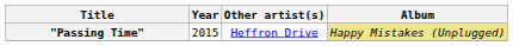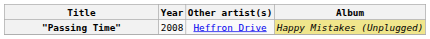 <table class="wikitable plainrowheaders" style="text-align:center">
 <tr>
 <th scope="col" style="width:16em;">Title</th>
 <th scope="col">Year</th>
 <th scope="col">Other artist(s)</th>
 <th scope="col">Album</th>
 </tr>
 <tr>
 <th scope="row">"Passing Time"</th>
-<td>2015</td>
+<td>2008</td>
 <td><a href='#'>Heffron Drive</a></td>
 <td style="background: khaki;"><em>Happy Mistakes (Unplugged)</em></td>
 </tr>
 <tr>
 </tr>
 </table>
